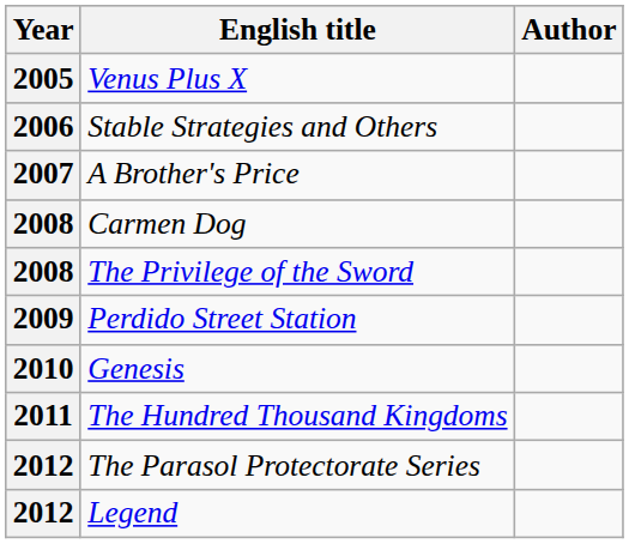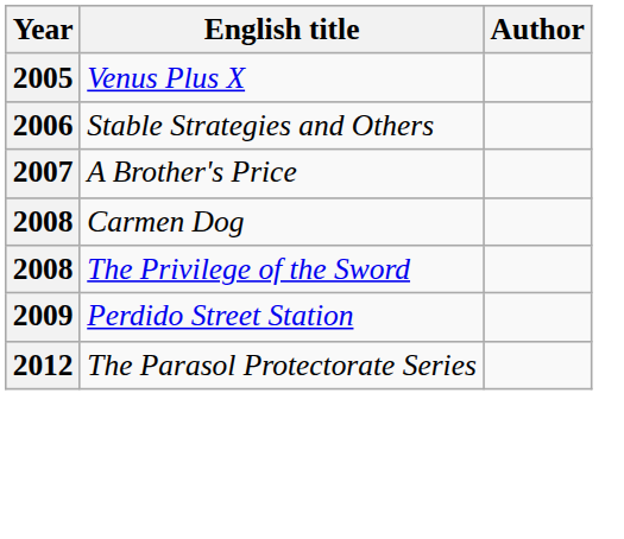 <table class="sortable wikitable">
 <tr>
 <th>Year</th>
 <th>English title</th>
 <th>Author</th>
 </tr>
 <tr>
 <th align="center">2005</th>
 <td><em><a href='#'>Venus Plus X</a></em></td>
 <td></td>
 </tr>
 <tr>
 <th align="center">2006</th>
 <td><em>Stable Strategies and Others</em></td>
 <td></td>
 </tr>
 <tr>
 <th align="center">2007</th>
 <td><em>A Brother's Price</em></td>
 <td></td>
 </tr>
 <tr>
 <th align="center">2008</th>
 <td><em>Carmen Dog</em></td>
 <td></td>
 </tr>
 <tr>
 <th align="center">2008</th>
 <td><em><a href='#'>The Privilege of the Sword</a></em></td>
 <td></td>
 </tr>
 <tr>
 <th align="center">2009</th>
 <td><em><a href='#'>Perdido Street Station</a></em></td>
 <td></td>
 </tr>
 <tr>
-<th align="center">2010</th>
-<td><em><a href='#'>Genesis</a></em></td>
-<td></td>
-</tr>
-<tr>
-<th align="center">2011</th>
-<td><em><a href='#'>The Hundred Thousand Kingdoms</a></em></td>
-<td></td>
-</tr>
-<tr>
 <th align="center">2012</th>
 <td><em>The Parasol Protectorate Series</em></td>
 <td></td>
 </tr>
-<tr>
-<th align="center">2012</th>
-<td><em><a href='#'>Legend</a></em></td>
-<td></td>
-</tr>
 </table>
